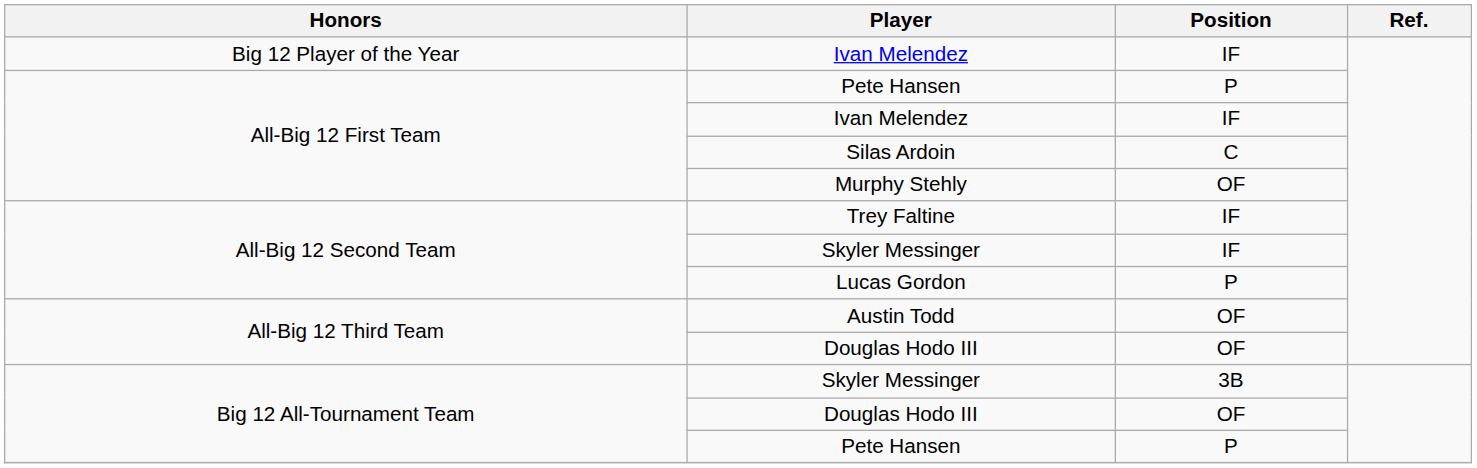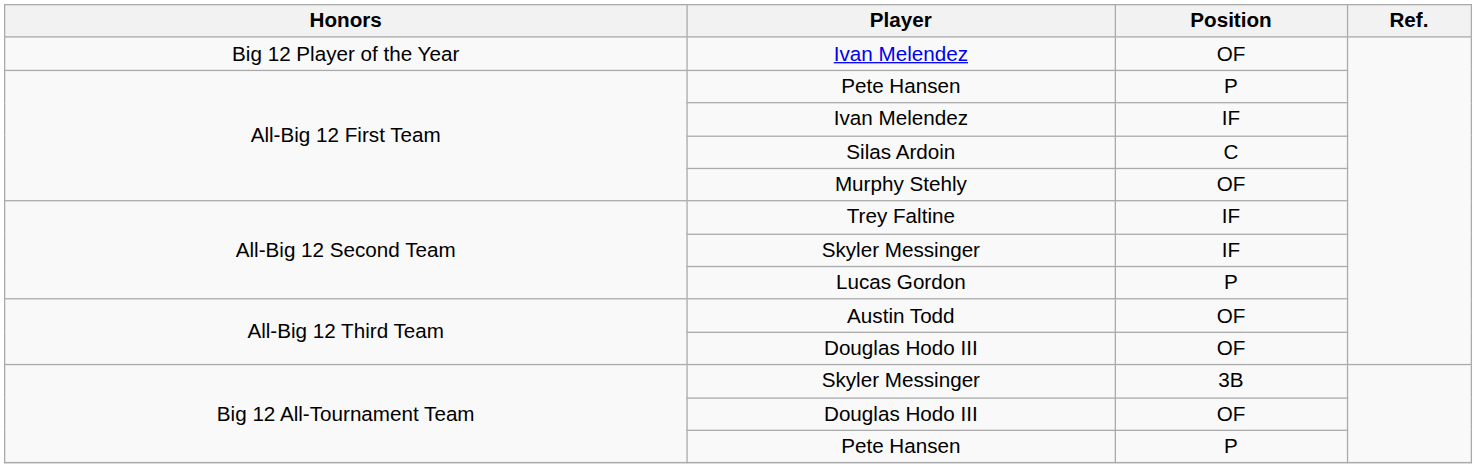 <table class="wikitable" style="width: 90%;text-align: center;">
 <tr>
 <th style=>Honors</th>
 <th style=>Player</th>
 <th style=>Position</th>
 <th style=>Ref.</th>
 </tr>
 <tr align="center">
 <td rowspan="1">Big 12 Player of the Year</td>
 <td><a href='#'>Ivan Melendez</a></td>
-<td>IF</td>
+<td>OF</td>
 <td rowspan="10"></td>
 </tr>
 <tr align="center">
 <td rowspan="4">All-Big 12 First Team</td>
 <td>Pete Hansen</td>
 <td>P</td>
 </tr>
 <tr>
 <td>Ivan Melendez</td>
 <td>IF</td>
 </tr>
 <tr>
 <td>Silas Ardoin</td>
 <td>C</td>
 </tr>
 <tr>
 <td>Murphy Stehly</td>
 <td>OF</td>
 </tr>
 <tr align="center">
 <td rowspan="3">All-Big 12 Second Team</td>
 <td>Trey Faltine</td>
 <td>IF</td>
 </tr>
 <tr>
 <td>Skyler Messinger</td>
 <td>IF</td>
 </tr>
 <tr>
 <td>Lucas Gordon</td>
 <td>P</td>
 </tr>
 <tr align="center">
 <td rowspan="2">All-Big 12 Third Team</td>
 <td>Austin Todd</td>
 <td>OF</td>
 </tr>
 <tr>
 <td>Douglas Hodo III</td>
 <td>OF</td>
 </tr>
 <tr align="center">
 <td rowspan="3">Big 12 All-Tournament Team</td>
 <td>Skyler Messinger</td>
 <td>3B</td>
 <td rowspan="3"></td>
 </tr>
 <tr>
 <td>Douglas Hodo III</td>
 <td>OF</td>
 </tr>
 <tr>
 <td>Pete Hansen</td>
 <td>P</td>
 </tr>
 <tr>
 </tr>
 </table>
